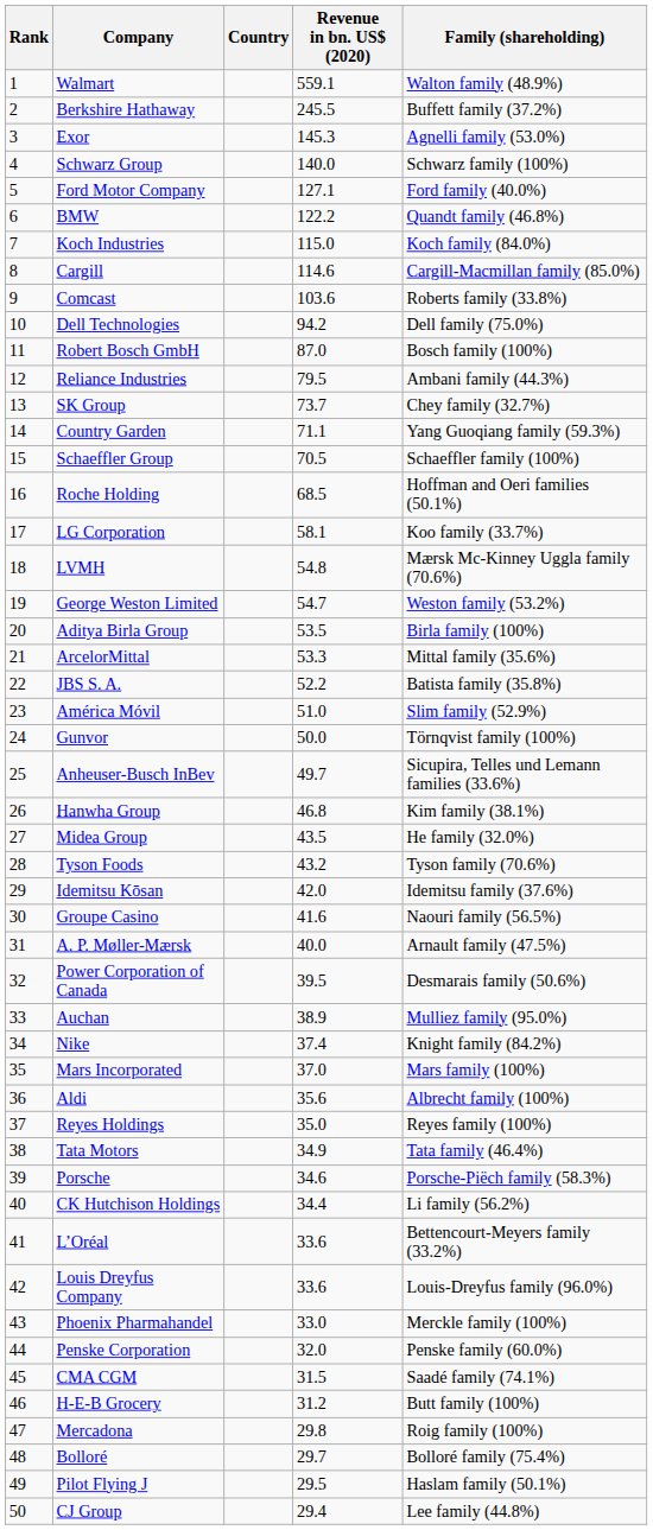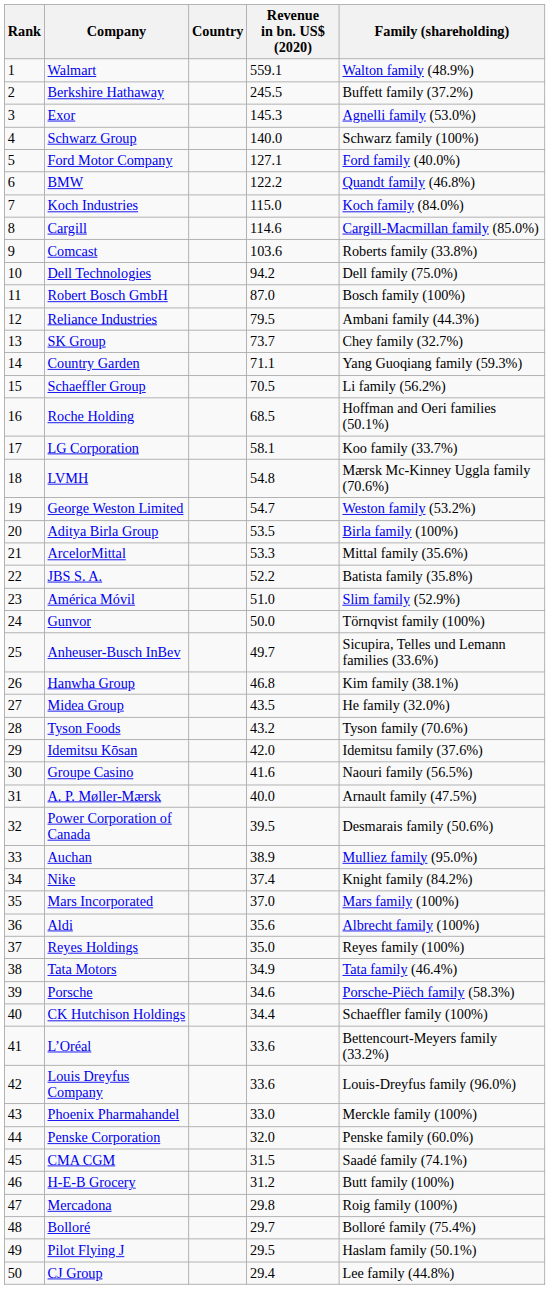 <table class="wikitable sortable">
 <tr>
 <th>Rank</th>
 <th>Company</th>
 <th>Country</th>
 <th>Revenue<br>in bn. US$ (2020)</th>
 <th>Family (shareholding)</th>
 </tr>
 <tr>
 <td>1</td>
 <td><a href='#'>Walmart</a></td>
 <td></td>
 <td>559.1</td>
 <td><a href='#'>Walton family</a> (48.9%)</td>
 </tr>
 <tr>
 <td>2</td>
 <td><a href='#'>Berkshire Hathaway</a></td>
 <td></td>
 <td>245.5</td>
 <td>Buffett family (37.2%)</td>
 </tr>
 <tr>
 <td>3</td>
 <td><a href='#'>Exor</a></td>
 <td></td>
 <td>145.3</td>
 <td><a href='#'>Agnelli family</a> (53.0%)</td>
 </tr>
 <tr>
 <td>4</td>
 <td><a href='#'>Schwarz Group</a></td>
 <td></td>
 <td>140.0</td>
 <td>Schwarz family (100%)</td>
 </tr>
 <tr>
 <td>5</td>
 <td><a href='#'>Ford Motor Company</a></td>
 <td></td>
 <td>127.1</td>
 <td><a href='#'>Ford family</a> (40.0%)</td>
 </tr>
 <tr>
 <td>6</td>
 <td><a href='#'>BMW</a></td>
 <td></td>
 <td>122.2</td>
 <td><a href='#'>Quandt family</a> (46.8%)</td>
 </tr>
 <tr>
 <td>7</td>
 <td><a href='#'>Koch Industries</a></td>
 <td></td>
 <td>115.0</td>
 <td><a href='#'>Koch family</a>  (84.0%)</td>
 </tr>
 <tr>
 <td>8</td>
 <td><a href='#'>Cargill</a></td>
 <td></td>
 <td>114.6</td>
 <td><a href='#'>Cargill-Macmillan family</a>  (85.0%)</td>
 </tr>
 <tr>
 <td>9</td>
 <td><a href='#'>Comcast</a></td>
 <td></td>
 <td>103.6</td>
 <td>Roberts family (33.8%)</td>
 </tr>
 <tr>
 <td>10</td>
 <td><a href='#'>Dell Technologies</a></td>
 <td></td>
 <td>94.2</td>
 <td>Dell family (75.0%)</td>
 </tr>
 <tr>
 <td>11</td>
 <td><a href='#'>Robert Bosch GmbH</a></td>
 <td></td>
 <td>87.0</td>
 <td>Bosch family (100%)</td>
 </tr>
 <tr>
 <td>12</td>
 <td><a href='#'>Reliance Industries</a></td>
 <td></td>
 <td>79.5</td>
 <td>Ambani family (44.3%)</td>
 </tr>
 <tr>
 <td>13</td>
 <td><a href='#'>SK Group</a></td>
 <td></td>
 <td>73.7</td>
 <td>Chey family (32.7%)</td>
 </tr>
 <tr>
 <td>14</td>
 <td><a href='#'>Country Garden</a></td>
 <td></td>
 <td>71.1</td>
 <td>Yang Guoqiang family (59.3%)</td>
 </tr>
 <tr>
 <td>15</td>
 <td><a href='#'>Schaeffler Group</a></td>
 <td></td>
 <td>70.5</td>
-<td>Schaeffler family (100%)</td>
+<td>Li family (56.2%)</td>
 </tr>
 <tr>
 <td>16</td>
 <td><a href='#'>Roche Holding</a></td>
 <td></td>
 <td>68.5</td>
 <td>Hoffman and Oeri families (50.1%)</td>
 </tr>
 <tr>
 <td>17</td>
 <td><a href='#'>LG Corporation</a></td>
 <td></td>
 <td>58.1</td>
 <td>Koo family (33.7%)</td>
 </tr>
 <tr>
 <td>18</td>
 <td><a href='#'>LVMH</a></td>
 <td></td>
 <td>54.8</td>
 <td>Mærsk Mc-Kinney Uggla family (70.6%)</td>
 </tr>
 <tr>
 <td>19</td>
 <td><a href='#'>George Weston Limited</a></td>
 <td></td>
 <td>54.7</td>
 <td><a href='#'>Weston family</a> (53.2%)</td>
 </tr>
 <tr>
 <td>20</td>
 <td><a href='#'>Aditya Birla Group</a></td>
 <td></td>
 <td>53.5</td>
 <td><a href='#'>Birla family</a> (100%)</td>
 </tr>
 <tr>
 <td>21</td>
 <td><a href='#'>ArcelorMittal</a></td>
 <td></td>
 <td>53.3</td>
 <td>Mittal family (35.6%)</td>
 </tr>
 <tr>
 <td>22</td>
 <td><a href='#'>JBS S. A.</a></td>
 <td></td>
 <td>52.2</td>
 <td>Batista family (35.8%)</td>
 </tr>
 <tr>
 <td>23</td>
 <td><a href='#'>América Móvil</a></td>
 <td></td>
 <td>51.0</td>
 <td><a href='#'>Slim family</a> (52.9%)</td>
 </tr>
 <tr>
 <td>24</td>
 <td><a href='#'>Gunvor</a></td>
 <td></td>
 <td>50.0</td>
 <td>Törnqvist family (100%)</td>
 </tr>
 <tr>
 <td>25</td>
 <td><a href='#'>Anheuser-Busch InBev</a></td>
 <td></td>
 <td>49.7</td>
 <td>Sicupira, Telles und Lemann families (33.6%)</td>
 </tr>
 <tr>
 <td>26</td>
 <td><a href='#'>Hanwha Group</a></td>
 <td></td>
 <td>46.8</td>
 <td>Kim family (38.1%)</td>
 </tr>
 <tr>
 <td>27</td>
 <td><a href='#'>Midea Group</a></td>
 <td></td>
 <td>43.5</td>
 <td>He family (32.0%)</td>
 </tr>
 <tr>
 <td>28</td>
 <td><a href='#'>Tyson Foods</a></td>
 <td></td>
 <td>43.2</td>
 <td>Tyson family (70.6%)</td>
 </tr>
 <tr>
 <td>29</td>
 <td><a href='#'>Idemitsu Kōsan</a></td>
 <td></td>
 <td>42.0</td>
 <td>Idemitsu family (37.6%)</td>
 </tr>
 <tr>
 <td>30</td>
 <td><a href='#'>Groupe Casino</a></td>
 <td></td>
 <td>41.6</td>
 <td>Naouri family (56.5%)</td>
 </tr>
 <tr>
 <td>31</td>
 <td><a href='#'>A. P. Møller-Mærsk</a></td>
 <td></td>
 <td>40.0</td>
 <td>Arnault family (47.5%)</td>
 </tr>
 <tr>
 <td>32</td>
 <td><a href='#'>Power Corporation of Canada</a></td>
 <td></td>
 <td>39.5</td>
 <td>Desmarais family (50.6%)</td>
 </tr>
 <tr>
 <td>33</td>
 <td><a href='#'>Auchan</a></td>
 <td></td>
 <td>38.9</td>
 <td><a href='#'>Mulliez family</a> (95.0%)</td>
 </tr>
 <tr>
 <td>34</td>
 <td><a href='#'>Nike</a></td>
 <td></td>
 <td>37.4</td>
 <td>Knight family (84.2%)</td>
 </tr>
 <tr>
 <td>35</td>
 <td><a href='#'>Mars Incorporated</a></td>
 <td></td>
 <td>37.0</td>
 <td><a href='#'>Mars family</a> (100%)</td>
 </tr>
 <tr>
 <td>36</td>
 <td><a href='#'>Aldi</a></td>
 <td></td>
 <td>35.6</td>
 <td><a href='#'>Albrecht family</a> (100%)</td>
 </tr>
 <tr>
 <td>37</td>
 <td><a href='#'>Reyes Holdings</a></td>
 <td></td>
 <td>35.0</td>
 <td>Reyes family (100%)</td>
 </tr>
 <tr>
 <td>38</td>
 <td><a href='#'>Tata Motors</a></td>
 <td></td>
 <td>34.9</td>
 <td><a href='#'>Tata family</a> (46.4%)</td>
 </tr>
 <tr>
 <td>39</td>
 <td><a href='#'>Porsche</a></td>
 <td></td>
 <td>34.6</td>
 <td><a href='#'>Porsche-Piëch family</a> (58.3%)</td>
 </tr>
 <tr>
 <td>40</td>
 <td><a href='#'>CK Hutchison Holdings</a></td>
 <td></td>
 <td>34.4</td>
-<td>Li family (56.2%)</td>
+<td>Schaeffler family (100%)</td>
 </tr>
 <tr>
 <td>41</td>
 <td><a href='#'>L’Oréal</a></td>
 <td></td>
 <td>33.6</td>
 <td>Bettencourt-Meyers family (33.2%)</td>
 </tr>
 <tr>
 <td>42</td>
 <td><a href='#'>Louis Dreyfus Company</a></td>
 <td></td>
 <td>33.6</td>
 <td>Louis-Dreyfus family (96.0%)</td>
 </tr>
 <tr>
 <td>43</td>
 <td><a href='#'>Phoenix Pharmahandel</a></td>
 <td></td>
 <td>33.0</td>
 <td>Merckle family (100%)</td>
 </tr>
 <tr>
 <td>44</td>
 <td><a href='#'>Penske Corporation</a></td>
 <td></td>
 <td>32.0</td>
 <td>Penske family (60.0%)</td>
 </tr>
 <tr>
 <td>45</td>
 <td><a href='#'>CMA CGM</a></td>
 <td></td>
 <td>31.5</td>
 <td>Saadé family (74.1%)</td>
 </tr>
 <tr>
 <td>46</td>
 <td><a href='#'>H-E-B Grocery</a></td>
 <td></td>
 <td>31.2</td>
 <td>Butt family (100%)</td>
 </tr>
 <tr>
 <td>47</td>
 <td><a href='#'>Mercadona</a></td>
 <td></td>
 <td>29.8</td>
 <td>Roig family (100%)</td>
 </tr>
 <tr>
 <td>48</td>
 <td><a href='#'>Bolloré</a></td>
 <td></td>
 <td>29.7</td>
 <td>Bolloré family (75.4%)</td>
 </tr>
 <tr>
 <td>49</td>
 <td><a href='#'>Pilot Flying J</a></td>
 <td></td>
 <td>29.5</td>
 <td>Haslam family (50.1%)</td>
 </tr>
 <tr>
 <td>50</td>
 <td><a href='#'>CJ Group</a></td>
 <td></td>
 <td>29.4</td>
 <td>Lee family (44.8%)</td>
 </tr>
 </table>
